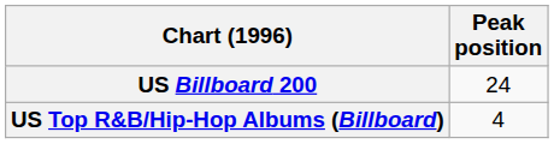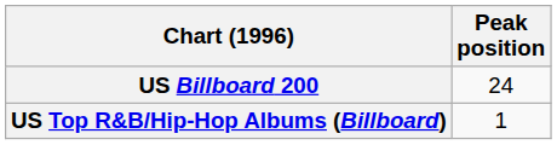 <table class="wikitable sortable plainrowheaders" style="text-align:center">
 <tr>
 <th scope="col">Chart (1996)</th>
 <th scope="col">Peak<br>position</th>
 </tr>
 <tr>
 <th scope="row">US <a href='#'><em>Billboard</em> 200</a></th>
 <td>24</td>
 </tr>
 <tr>
 <th scope="row">US <a href='#'>Top R&B/Hip-Hop Albums</a> (<em><a href='#'>Billboard</a></em>)</th>
-<td>4</td>
+<td>1</td>
 </tr>
 </table>
